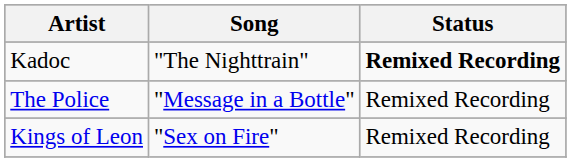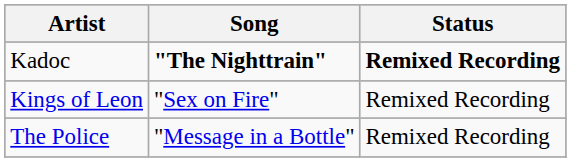 <table class="wikitable" style="font-size: 85%">
 <tr>
 <th>Artist</th>
 <th>Song</th>
 <th>Status</th>
 </tr>
 <tr>
 <td> Kadoc</td>
-<td>"The Nighttrain"</td>
+<td><strong>"The Nighttrain"</strong></td>
 <td><strong>Remixed Recording</strong></td>
+</tr>
+<tr>
+<td> <a href='#'>Kings of Leon</a></td>
+<td>"<a href='#'>Sex on Fire</a>"</td>
+<td>Remixed Recording</td>
 </tr>
 <tr>
 <td> <a href='#'>The Police</a></td>
 <td>"<a href='#'>Message in a Bottle</a>"</td>
 <td>Remixed Recording</td>
 </tr>
-<tr>
-<td> <a href='#'>Kings of Leon</a></td>
-<td>"<a href='#'>Sex on Fire</a>"</td>
-<td>Remixed Recording</td>
-</tr>
 </table>
